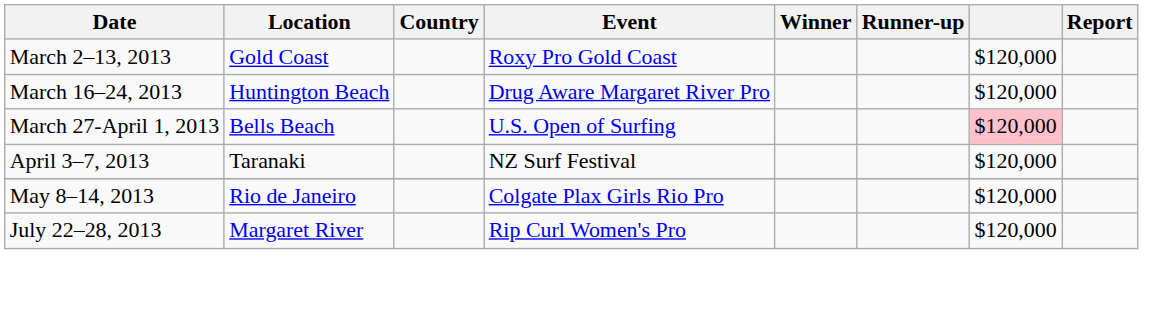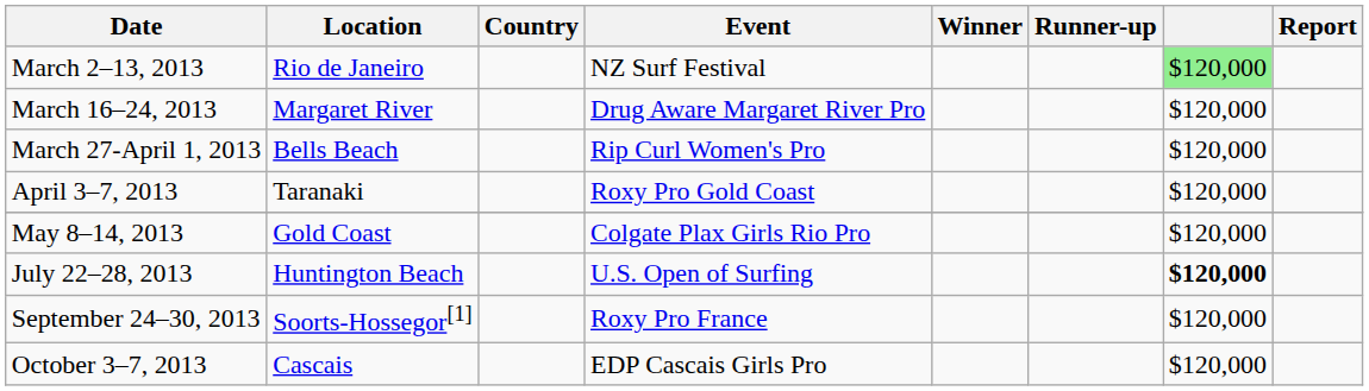 <table class="wikitable">
 <tr>
 <th>Date</th>
 <th>Location</th>
 <th>Country</th>
 <th>Event</th>
 <th>Winner</th>
 <th>Runner-up</th>
 <th></th>
 <th>Report</th>
 </tr>
 <tr>
 <td>March 2–13, 2013</td>
-<td><a href='#'>Gold Coast</a></td>
+<td><a href='#'>Rio de Janeiro</a></td>
 <td></td>
-<td><a href='#'>Roxy Pro Gold Coast</a></td>
+<td>NZ Surf Festival</td>
 <td align=left></td>
 <td align=left></td>
-<td align=left>$120,000</td>
+<td align=left style="background: lightgreen;">$120,000</td>
 <td align=left></td>
 </tr>
 <tr>
 <td>March 16–24, 2013</td>
-<td><a href='#'>Huntington Beach</a></td>
+<td><a href='#'>Margaret River</a></td>
 <td></td>
 <td><a href='#'>Drug Aware Margaret River Pro</a></td>
 <td align=left></td>
 <td align=left></td>
 <td align=left>$120,000</td>
 <td align=left></td>
 </tr>
 <tr>
 <td>March 27-April 1, 2013</td>
 <td><a href='#'>Bells Beach</a></td>
 <td></td>
-<td><a href='#'>U.S. Open of Surfing</a></td>
+<td><a href='#'>Rip Curl Women's Pro</a></td>
 <td align=left></td>
 <td align=left></td>
-<td align=left style="background: pink;">$120,000</td>
+<td align=left>$120,000</td>
 <td align=left></td>
 </tr>
 <tr>
 <td>April 3–7, 2013</td>
 <td>Taranaki</td>
 <td></td>
-<td>NZ Surf Festival</td>
+<td><a href='#'>Roxy Pro Gold Coast</a></td>
 <td align=left></td>
 <td align=left></td>
 <td align=left>$120,000</td>
 <td align=left></td>
 </tr>
 <tr>
 </tr>
 <tr>
 <td>May 8–14, 2013</td>
-<td><a href='#'>Rio de Janeiro</a></td>
+<td><a href='#'>Gold Coast</a></td>
 <td></td>
 <td><a href='#'>Colgate Plax Girls Rio Pro</a></td>
 <td align=left></td>
 <td align=left></td>
 <td align=left>$120,000</td>
 <td align=left></td>
 </tr>
 <tr>
 <td>July 22–28, 2013</td>
-<td><a href='#'>Margaret River</a></td>
+<td><a href='#'>Huntington Beach</a></td>
 <td></td>
-<td><a href='#'>Rip Curl Women's Pro</a></td>
+<td><a href='#'>U.S. Open of Surfing</a></td>
+<td align=left></td>
+<td align=left></td>
+<td align=left><strong>$120,000</strong></td>
+<td align=left></td>
+</tr>
+<tr>
+<td>September 24–30, 2013</td>
+<td><a href='#'>Soorts-Hossegor</a><sup>[1]</sup></td>
+<td></td>
+<td><a href='#'>Roxy Pro France</a></td>
+<td align=left></td>
+<td align=left></td>
+<td align=left>$120,000</td>
+<td align=left></td>
+</tr>
+<tr>
+<td>October 3–7, 2013</td>
+<td><a href='#'>Cascais</a></td>
+<td></td>
+<td>EDP Cascais Girls Pro</td>
 <td align=left></td>
 <td align=left></td>
 <td align=left>$120,000</td>
 <td align=left></td>
 </tr>
 </table>
